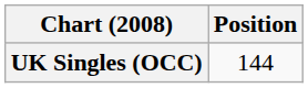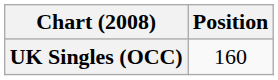 <table class="wikitable plainrowheaders" style="text-align:center">
 <tr>
 <th>Chart (2008)</th>
 <th>Position</th>
 </tr>
 <tr>
 <th scope="row">UK Singles (OCC)</th>
-<td>144</td>
+<td>160</td>
 </tr>
 </table>
